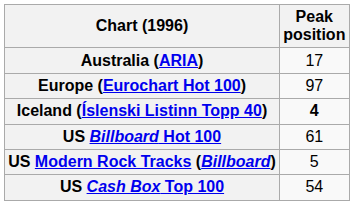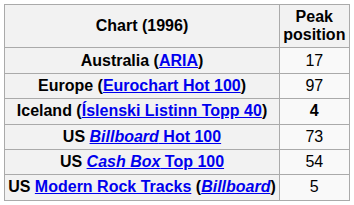 <table class="wikitable sortable plainrowheaders" style="text-align:center">
 <tr>
 <th>Chart (1996)</th>
 <th>Peak<br>position</th>
 </tr>
 <tr>
 <th scope="row">Australia (<a href='#'>ARIA</a>)</th>
 <td>17</td>
 </tr>
 <tr>
 </tr>
 <tr>
 </tr>
 <tr>
 <th scope="row">Europe (<a href='#'>Eurochart Hot 100</a>)</th>
 <td>97</td>
 </tr>
 <tr>
 <th scope="row">Iceland (<a href='#'>Íslenski Listinn Topp 40</a>)</th>
 <td><strong>4</strong></td>
 </tr>
 <tr>
 </tr>
 <tr>
 </tr>
 <tr>
 </tr>
 <tr>
 </tr>
 <tr>
 <th scope="row">US <a href='#'><em>Billboard</em> Hot 100</a></th>
-<td>61</td>
+<td>73</td>
+</tr>
+<tr>
+<th scope="row">US <a href='#'><em>Cash Box</em> Top 100</a></th>
+<td>54</td>
 </tr>
 <tr>
 <th scope="row">US <a href='#'>Modern Rock Tracks</a> (<em><a href='#'>Billboard</a></em>)</th>
 <td>5</td>
 </tr>
-<tr>
-<th scope="row">US <a href='#'><em>Cash Box</em> Top 100</a></th>
-<td>54</td>
-</tr>
 </table>
